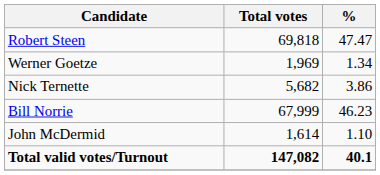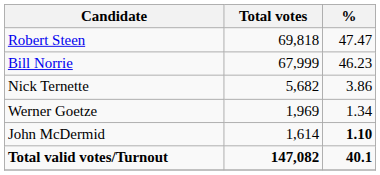 <table class="wikitable" width="400">
 <tr>
 <th align="left">Candidate</th>
 <th align="right">Total votes</th>
 <th align="right">%</th>
 </tr>
 <tr>
 <td align="left"><a href='#'>Robert Steen</a></td>
 <td align="right">69,818</td>
 <td align="right">47.47</td>
 </tr>
 <tr>
-<td align="left">Werner Goetze</td>
-<td align="right">1,969</td>
-<td align="right">1.34</td>
+<td align="left"><a href='#'>Bill Norrie</a></td>
+<td align="right">67,999</td>
+<td align="right">46.23</td>
 </tr>
 <tr>
 <td align="left">Nick Ternette</td>
 <td align="right">5,682</td>
 <td align="right">3.86</td>
 </tr>
 <tr>
-<td align="left"><a href='#'>Bill Norrie</a></td>
-<td align="right">67,999</td>
-<td align="right">46.23</td>
+<td align="left">Werner Goetze</td>
+<td align="right">1,969</td>
+<td align="right">1.34</td>
 </tr>
 <tr>
 <td align="left">John McDermid</td>
 <td align="right">1,614</td>
-<td align="right">1.10</td>
+<td align="right"><strong>1.10</strong></td>
 </tr>
 <tr>
 <td align="left"><strong>Total valid votes/Turnout</strong></td>
 <td align="right"><strong>147,082</strong></td>
 <td align="right"><strong>40.1</strong></td>
 </tr>
 <tr>
 </tr>
 </table>
